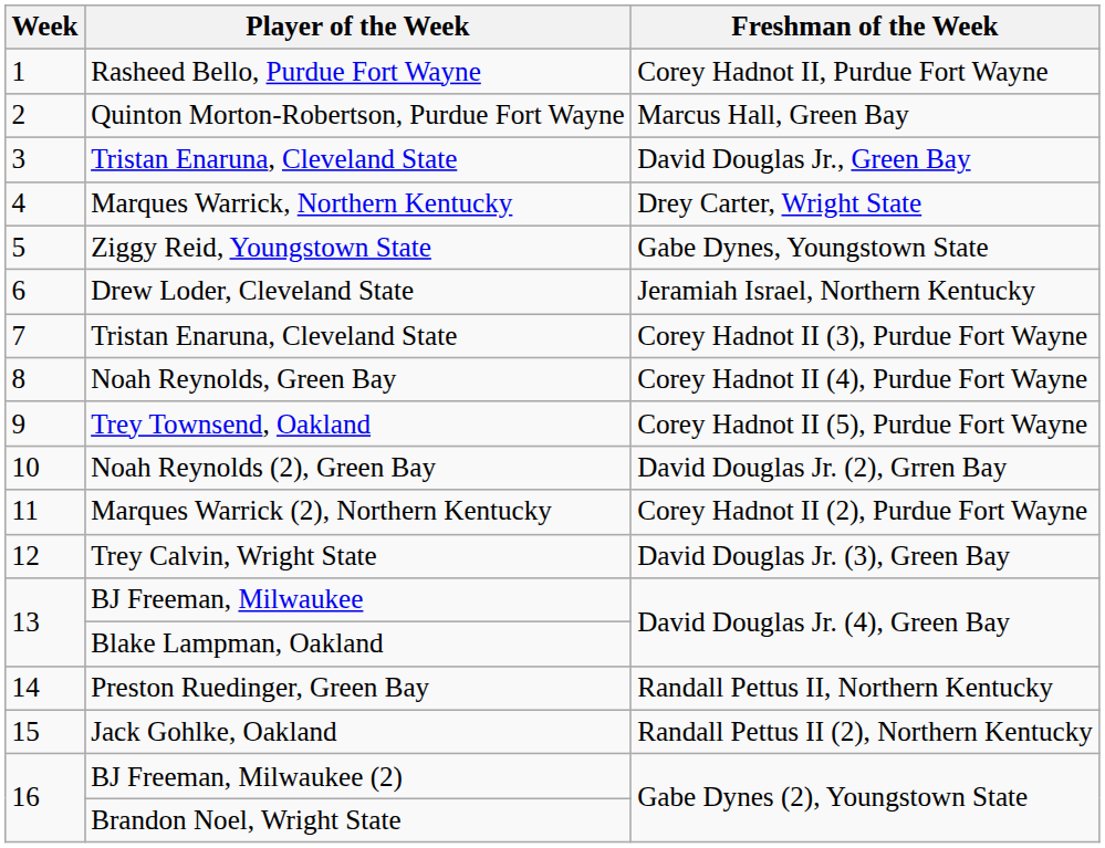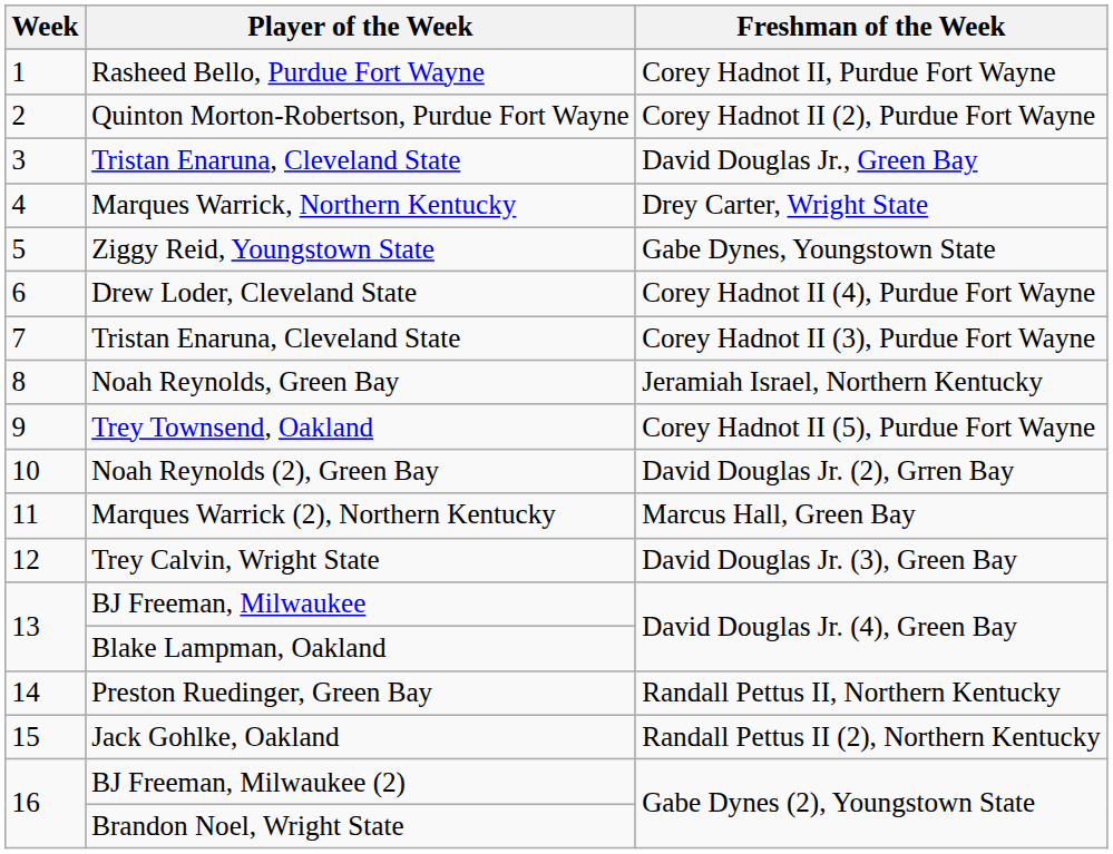 <table class="wikitable" border="1">
 <tr>
 <th align="center">Week</th>
 <th align="center">Player of the Week</th>
 <th align="center">Freshman of the Week</th>
 </tr>
 <tr>
 <td>1</td>
 <td>Rasheed Bello, <a href='#'>Purdue Fort Wayne</a></td>
 <td>Corey Hadnot II, Purdue Fort Wayne</td>
 </tr>
 <tr>
 <td>2</td>
 <td>Quinton Morton-Robertson, Purdue Fort Wayne</td>
-<td>Marcus Hall, Green Bay</td>
+<td>Corey Hadnot II (2), Purdue Fort Wayne</td>
 </tr>
 <tr>
 <td>3</td>
 <td><a href='#'>Tristan Enaruna</a>, <a href='#'>Cleveland State</a></td>
 <td>David Douglas Jr., <a href='#'>Green Bay</a></td>
 </tr>
 <tr>
 <td>4</td>
 <td>Marques Warrick, <a href='#'>Northern Kentucky</a></td>
 <td>Drey Carter, <a href='#'>Wright State</a></td>
 </tr>
 <tr>
 <td>5</td>
 <td>Ziggy Reid, <a href='#'>Youngstown State</a></td>
 <td>Gabe Dynes, Youngstown State</td>
 </tr>
 <tr>
 <td>6</td>
 <td>Drew Loder, Cleveland State</td>
-<td>Jeramiah Israel, Northern Kentucky</td>
+<td>Corey Hadnot II (4), Purdue Fort Wayne</td>
 </tr>
 <tr>
 <td>7</td>
 <td>Tristan Enaruna, Cleveland State</td>
 <td>Corey Hadnot II (3), Purdue Fort Wayne</td>
 </tr>
 <tr>
 <td>8</td>
 <td>Noah Reynolds, Green Bay</td>
-<td>Corey Hadnot II (4), Purdue Fort Wayne</td>
+<td>Jeramiah Israel, Northern Kentucky</td>
 </tr>
 <tr>
 <td>9</td>
 <td><a href='#'>Trey Townsend</a>, <a href='#'>Oakland</a></td>
 <td>Corey Hadnot II (5), Purdue Fort Wayne</td>
 </tr>
 <tr>
 <td>10</td>
 <td>Noah Reynolds (2), Green Bay</td>
 <td>David Douglas Jr. (2), Grren Bay</td>
 </tr>
 <tr>
 <td>11</td>
 <td>Marques Warrick (2), Northern Kentucky</td>
-<td>Corey Hadnot II (2), Purdue Fort Wayne</td>
+<td>Marcus Hall, Green Bay</td>
 </tr>
 <tr>
 <td>12</td>
 <td>Trey Calvin, Wright State</td>
 <td>David Douglas Jr. (3),  Green Bay</td>
 </tr>
 <tr>
 <td rowspan=2>13</td>
 <td>BJ Freeman, <a href='#'>Milwaukee</a></td>
 <td rowspan=2>David Douglas Jr. (4),  Green Bay</td>
 </tr>
 <tr>
 <td>Blake Lampman, Oakland</td>
 </tr>
 <tr>
 <td>14</td>
 <td>Preston Ruedinger, Green Bay</td>
 <td>Randall Pettus II, Northern Kentucky</td>
 </tr>
 <tr>
 <td>15</td>
 <td>Jack Gohlke, Oakland</td>
 <td>Randall Pettus II (2), Northern Kentucky</td>
 </tr>
 <tr>
 <td rowspan=2>16</td>
 <td>BJ Freeman, Milwaukee (2)</td>
 <td rowspan=2>Gabe Dynes (2), Youngstown State</td>
 </tr>
 <tr>
 <td>Brandon Noel, Wright State</td>
 </tr>
 </table>
